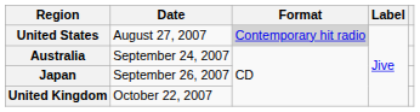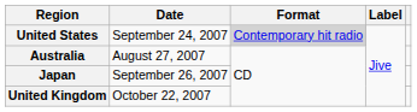 <table class="wikitable plainrowheaders">
 <tr>
 <th scope="col">Region</th>
 <th scope="col">Date</th>
 <th scope="col">Format</th>
 <th scope="col">Label</th>
 <th scope="col"></th>
 </tr>
 <tr>
 <th scope="row">United States</th>
-<td>August 27, 2007</td>
+<td>September 24, 2007</td>
 <td style="background: lightgrey;"><a href='#'>Contemporary hit radio</a></td>
 <td rowspan="4"><a href='#'>Jive</a></td>
 <td></td>
 </tr>
 <tr>
 <th scope="row">Australia</th>
-<td>September 24, 2007</td>
+<td>August 27, 2007</td>
 <td rowspan="3">CD</td>
 <td></td>
 </tr>
 <tr>
 <th scope="row">Japan</th>
 <td>September 26, 2007</td>
 <td></td>
 </tr>
 <tr>
 <th scope="row">United Kingdom</th>
 <td>October 22, 2007</td>
 <td></td>
 </tr>
 </table>
